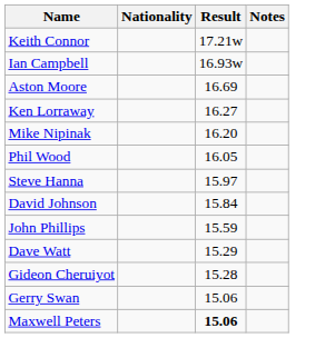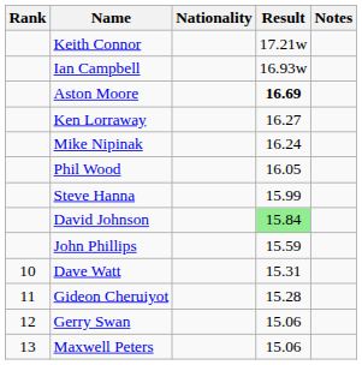 <table class="wikitable sortable" style=" text-align:center">
 <tr>
+<th>Rank</th>
 <th>Name</th>
 <th>Nationality</th>
 <th>Result</th>
 <th>Notes</th>
 </tr>
 <tr>
+<td></td>
 <td align=left><a href='#'>Keith Connor</a></td>
 <td align=left></td>
 <td>17.21w</td>
 <td></td>
 </tr>
 <tr>
+<td></td>
 <td align=left><a href='#'>Ian Campbell</a></td>
 <td align=left></td>
 <td>16.93w</td>
 <td></td>
 </tr>
 <tr>
+<td></td>
 <td align=left><a href='#'>Aston Moore</a></td>
 <td align=left></td>
-<td>16.69</td>
+<td><strong>16.69</strong></td>
 <td></td>
 </tr>
 <tr>
+<td></td>
 <td align=left><a href='#'>Ken Lorraway</a></td>
 <td align=left></td>
 <td>16.27</td>
 <td></td>
 </tr>
 <tr>
+<td></td>
 <td align=left><a href='#'>Mike Nipinak</a></td>
 <td align=left></td>
-<td>16.20</td>
+<td>16.24</td>
 <td></td>
 </tr>
 <tr>
+<td></td>
 <td align=left><a href='#'>Phil Wood</a></td>
 <td align=left></td>
 <td>16.05</td>
 <td></td>
 </tr>
 <tr>
+<td></td>
 <td align=left><a href='#'>Steve Hanna</a></td>
 <td align=left></td>
-<td>15.97</td>
+<td>15.99</td>
 <td></td>
 </tr>
 <tr>
+<td></td>
 <td align=left><a href='#'>David Johnson</a></td>
 <td align=left></td>
-<td>15.84</td>
+<td style="background: lightgreen;">15.84</td>
 <td></td>
 </tr>
 <tr>
+<td></td>
 <td align=left><a href='#'>John Phillips</a></td>
 <td align=left></td>
 <td>15.59</td>
 <td></td>
 </tr>
 <tr>
+<td>10</td>
 <td align=left><a href='#'>Dave Watt</a></td>
 <td align=left></td>
-<td>15.29</td>
+<td>15.31</td>
 <td></td>
 </tr>
 <tr>
+<td>11</td>
 <td align=left><a href='#'>Gideon Cheruiyot</a></td>
 <td align=left></td>
 <td>15.28</td>
 <td></td>
 </tr>
 <tr>
+<td>12</td>
 <td align=left><a href='#'>Gerry Swan</a></td>
 <td align=left></td>
 <td>15.06</td>
 <td></td>
 </tr>
 <tr>
+<td>13</td>
 <td align=left><a href='#'>Maxwell Peters</a></td>
 <td align=left></td>
-<td><strong>15.06</strong></td>
+<td>15.06</td>
 <td></td>
 </tr>
 </table>
